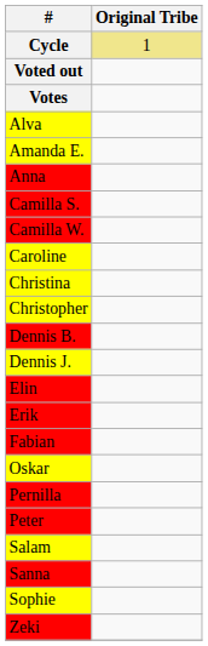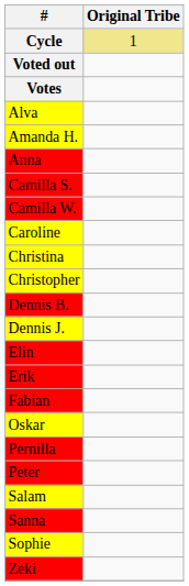 <table class="wikitable" text-align:center;">
 <tr>
 <th colspan="1">#</th>
 <th colspan="1">Original Tribe</th>
 </tr>
 <tr>
 <th colspan="1" align="left">Cycle</th>
 <td align="center" style="background: khaki;">1</td>
 </tr>
 <tr>
 <th colspan="1" align="left">Voted out</th>
 <td colspan="1" align="center" bgcolor=""></td>
 </tr>
 <tr>
 <th colspan="1" align="left">Votes</th>
 <td align="center"></td>
 </tr>
 <tr>
 <td bgcolor="yellow">Alva</td>
 <td></td>
 </tr>
 <tr>
-<td bgcolor="yellow">Amanda E.</td>
+<td bgcolor="yellow">Amanda H.</td>
 <td></td>
 </tr>
 <tr>
 <td bgcolor="red">Anna</td>
 <td></td>
 </tr>
 <tr>
 <td bgcolor="red">Camilla S.</td>
 <td></td>
 </tr>
 <tr>
 <td bgcolor="red">Camilla W.</td>
 <td></td>
 </tr>
 <tr>
 <td bgcolor="yellow">Caroline</td>
 <td></td>
 </tr>
 <tr>
 <td bgcolor="yellow">Christina</td>
 <td></td>
 </tr>
 <tr>
 <td bgcolor="yellow">Christopher</td>
 <td></td>
 </tr>
 <tr>
 <td bgcolor="red">Dennis B.</td>
 <td></td>
 </tr>
 <tr>
 <td bgcolor="yellow">Dennis J.</td>
 <td></td>
 </tr>
 <tr>
 <td bgcolor="red">Elin</td>
 <td></td>
 </tr>
 <tr>
 <td bgcolor="red">Erik</td>
 <td></td>
 </tr>
 <tr>
 <td bgcolor="red">Fabian</td>
 <td></td>
 </tr>
 <tr>
 <td bgcolor="yellow">Oskar</td>
 <td></td>
 </tr>
 <tr>
 <td bgcolor="red">Pernilla</td>
 <td></td>
 </tr>
 <tr>
 <td bgcolor="red">Peter</td>
 <td></td>
 </tr>
 <tr>
 <td bgcolor="yellow">Salam</td>
 <td></td>
 </tr>
 <tr>
 <td bgcolor="red">Sanna</td>
 <td></td>
 </tr>
 <tr>
 <td bgcolor="yellow">Sophie</td>
 <td></td>
 </tr>
 <tr>
 <td bgcolor="red">Zeki</td>
 <td></td>
 </tr>
 <tr>
 </tr>
 </table>
